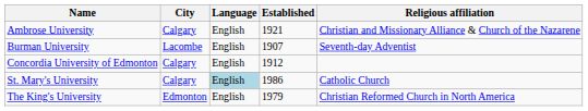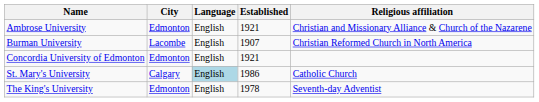 <table class="wikitable sortable">
 <tr>
 <th scope="col">Name</th>
 <th scope="col">City</th>
 <th scope="col">Language</th>
 <th scope="col">Established</th>
 <th scope="col">Religious affiliation</th>
 </tr>
 <tr>
 <td><a href='#'>Ambrose University</a></td>
-<td><a href='#'>Calgary</a></td>
+<td><a href='#'>Edmonton</a></td>
 <td>English</td>
 <td>1921</td>
 <td><a href='#'>Christian and Missionary Alliance</a> & <a href='#'>Church of the Nazarene</a></td>
 </tr>
 <tr>
 <td><a href='#'>Burman University</a></td>
 <td><a href='#'>Lacombe</a></td>
 <td>English</td>
 <td>1907</td>
-<td><a href='#'>Seventh-day Adventist</a></td>
+<td><a href='#'>Christian Reformed Church in North America</a></td>
 </tr>
 <tr>
 <td><a href='#'>Concordia University of Edmonton</a></td>
-<td><a href='#'>Calgary</a></td>
+<td><a href='#'>Edmonton</a></td>
 <td>English</td>
-<td>1912</td>
+<td>1921</td>
 <td></td>
 </tr>
 <tr>
 <td><a href='#'>St. Mary's University</a></td>
 <td><a href='#'>Calgary</a></td>
 <td style="background: lightblue;">English</td>
 <td>1986</td>
 <td><a href='#'>Catholic Church</a></td>
 </tr>
 <tr>
 <td><a href='#'>The King's University</a></td>
 <td><a href='#'>Edmonton</a></td>
 <td>English</td>
-<td>1979</td>
-<td><a href='#'>Christian Reformed Church in North America</a></td>
+<td>1978</td>
+<td><a href='#'>Seventh-day Adventist</a></td>
 </tr>
 </table>
